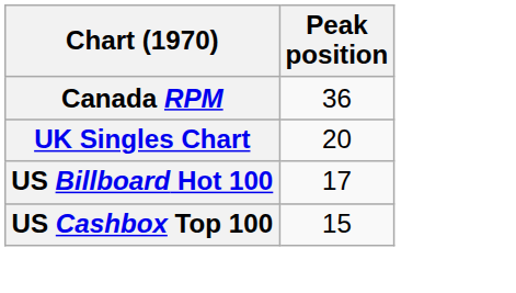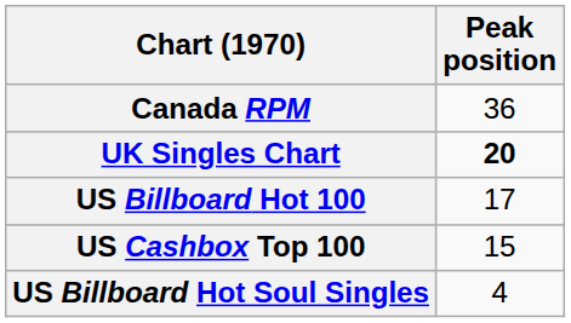 <table class="wikitable sortable plainrowheaders">
 <tr>
 <th scope="col">Chart (1970)</th>
 <th scope="col">Peak<br>position</th>
 </tr>
 <tr>
 <th scope="row">Canada <a href='#'><em>RPM</em></a></th>
 <td style="text-align:center;">36</td>
 </tr>
 <tr>
 <th scope="row"><a href='#'>UK Singles Chart</a></th>
-<td style="text-align:center;">20</td>
+<td style="text-align:center;"><strong>20</strong></td>
 </tr>
 <tr>
 <th scope="row">US <a href='#'><em>Billboard</em> Hot 100</a></th>
 <td style="text-align:center;">17</td>
 </tr>
 <tr>
 <th scope="row">US <em><a href='#'>Cashbox</a></em> Top 100</th>
 <td style="text-align:center;">15</td>
 </tr>
+<tr>
+<th scope="row">US <em>Billboard</em> <a href='#'>Hot Soul Singles</a></th>
+<td style="text-align:center;">4</td>
+</tr>
 </table>
